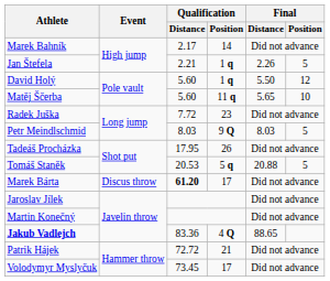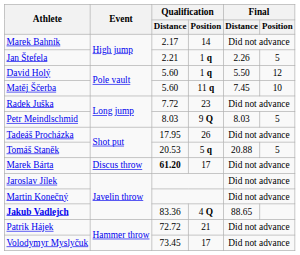 <table class=wikitable style=font-size:90%>
 <tr>
 <th rowspan=2>Athlete</th>
 <th rowspan=2>Event</th>
 <th colspan=2>Qualification</th>
 <th colspan=2>Final</th>
 </tr>
 <tr style=font-size:95%>
 <th>Distance</th>
 <th>Position</th>
 <th>Distance</th>
 <th>Position</th>
 </tr>
 <tr align=center>
 <td align=left><a href='#'>Marek Bahník</a></td>
 <td align=left rowspan=2><a href='#'>High jump</a></td>
 <td>2.17</td>
 <td>14</td>
 <td colspan=2>Did not advance</td>
 </tr>
 <tr align=center>
 <td align=left><a href='#'>Jan Štefela</a></td>
 <td>2.21</td>
 <td>1 <strong>q</strong></td>
 <td>2.26</td>
 <td>5</td>
 </tr>
 <tr align=center>
 <td align=left><a href='#'>David Holý</a></td>
 <td align=left rowspan=2><a href='#'>Pole vault</a></td>
 <td>5.60</td>
 <td>1 <strong>q</strong></td>
 <td>5.50</td>
 <td>12</td>
 </tr>
 <tr align=center>
 <td align=left><a href='#'>Matěj Ščerba</a></td>
 <td>5.60</td>
 <td>11 <strong>q</strong></td>
-<td>5.65</td>
+<td>7.45</td>
 <td>10</td>
 </tr>
 <tr align=center>
 <td align=left><a href='#'>Radek Juška</a></td>
 <td align=left rowspan=2><a href='#'>Long jump</a></td>
 <td>7.72</td>
 <td>23</td>
 <td colspan=2>Did not advance</td>
 </tr>
 <tr align=center>
 <td align=left><a href='#'>Petr Meindlschmid</a></td>
 <td>8.03 </td>
 <td>9 <strong>Q</strong></td>
 <td>8.03 </td>
 <td>5</td>
 </tr>
 <tr align=center>
 <td align=left><a href='#'>Tadeáš Procházka</a></td>
 <td align=left rowspan=2><a href='#'>Shot put</a></td>
 <td>17.95</td>
 <td>26</td>
 <td colspan=2>Did not advance</td>
 </tr>
 <tr align=center>
 <td align=left><a href='#'>Tomáš Staněk</a></td>
 <td>20.53</td>
 <td>5 <strong>q</strong></td>
 <td>20.88</td>
 <td>5</td>
 </tr>
 <tr align=center>
 <td align=left><a href='#'>Marek Bárta</a></td>
 <td align=left><a href='#'>Discus throw</a></td>
 <td><strong>61.20</strong></td>
 <td>17</td>
 <td colspan=2>Did not advance</td>
 </tr>
 <tr align=center>
 <td align=left><a href='#'>Jaroslav Jílek</a></td>
 <td align=left rowspan=3><a href='#'>Javelin throw</a></td>
 <td colspan=2></td>
 <td colspan=2>Did not advance</td>
 </tr>
 <tr align=center>
 <td align=left><a href='#'>Martin Konečný</a></td>
 <td colspan=2></td>
 <td colspan=2>Did not advance</td>
 </tr>
 <tr align=center>
 <td align=left><strong><a href='#'>Jakub Vadlejch</a></strong></td>
 <td>83.36</td>
 <td>4 <strong>Q</strong></td>
 <td>88.65 </td>
 <td></td>
 </tr>
 <tr align=center>
 <td align=left><a href='#'>Patrik Hájek</a></td>
 <td align=left rowspan=2><a href='#'>Hammer throw</a></td>
 <td>72.72</td>
 <td>21</td>
 <td colspan=2>Did not advance</td>
 </tr>
 <tr align=center>
 <td align=left><a href='#'>Volodymyr Myslyčuk</a></td>
 <td>73.45</td>
 <td>17</td>
 <td colspan=2>Did not advance</td>
 </tr>
 </table>
